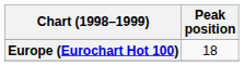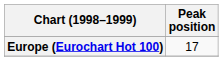 <table class="wikitable sortable plainrowheaders" style="text-align:center">
 <tr>
 <th>Chart (1998–1999)</th>
 <th>Peak<br>position</th>
 </tr>
 <tr>
 </tr>
 <tr>
 </tr>
 <tr>
 </tr>
 <tr>
 </tr>
 <tr>
 <th scope="row">Europe (<a href='#'>Eurochart Hot 100</a>)</th>
-<td>18</td>
+<td>17</td>
 </tr>
 <tr>
 </tr>
 <tr>
 </tr>
 <tr>
 </tr>
 <tr>
 </tr>
 </table>
